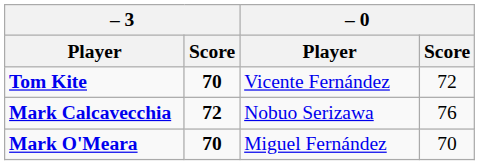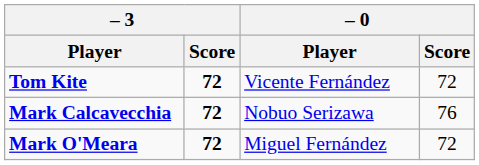 <table class=wikitable>
 <tr>
 <th colspan=2> – 3</th>
 <th colspan=2> – 0</th>
 </tr>
 <tr>
 <th width=140>Player</th>
 <th>Score</th>
 <th width=140>Player</th>
 <th>Score</th>
 </tr>
 <tr>
 <td><strong><a href='#'>Tom Kite</a></strong></td>
-<td align=center><strong>70</strong></td>
+<td align=center><strong>72</strong></td>
 <td><a href='#'>Vicente Fernández</a></td>
 <td align=center>72</td>
 </tr>
 <tr>
 <td><strong><a href='#'>Mark Calcavecchia</a></strong></td>
 <td align=center><strong>72</strong></td>
 <td><a href='#'>Nobuo Serizawa</a></td>
 <td align=center>76</td>
 </tr>
 <tr>
 <td><strong><a href='#'>Mark O'Meara</a></strong></td>
-<td align=center><strong>70</strong></td>
+<td align=center><strong>72</strong></td>
 <td><a href='#'>Miguel Fernández</a></td>
-<td align=center>70</td>
+<td align=center>72</td>
 </tr>
 </table>
